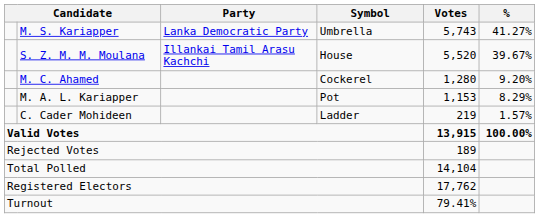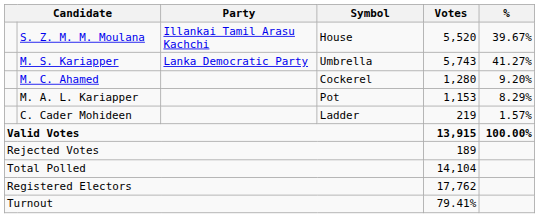 <table class="wikitable" border="1" style="text-align:right;">
 <tr>
 <th align=left colspan=2 width="180">Candidate</th>
 <th align=left width="180">Party</th>
 <th align=left width="120">Symbol</th>
 <th align=left width="60">Votes</th>
 <th align=left width="60">%</th>
 </tr>
 <tr>
 <td bgcolor=> </td>
+<td align=left><a href='#'>S. Z. M. M. Moulana</a></td>
+<td align=left><a href='#'>Illankai Tamil Arasu Kachchi</a></td>
+<td align=left>House</td>
+<td>5,520</td>
+<td>39.67%</td>
+</tr>
+<tr>
+<td bgcolor=> </td>
 <td align=left><a href='#'>M. S. Kariapper</a></td>
 <td align=left><a href='#'>Lanka Democratic Party</a></td>
 <td align=left>Umbrella</td>
 <td>5,743</td>
 <td>41.27%</td>
-</tr>
-<tr>
-<td bgcolor=> </td>
-<td align=left><a href='#'>S. Z. M. M. Moulana</a></td>
-<td align=left><a href='#'>Illankai Tamil Arasu Kachchi</a></td>
-<td align=left>House</td>
-<td>5,520</td>
-<td>39.67%</td>
 </tr>
 <tr>
 <td></td>
 <td align=left><a href='#'>M. C. Ahamed</a></td>
 <td></td>
 <td align=left>Cockerel</td>
 <td>1,280</td>
 <td>9.20%</td>
 </tr>
 <tr>
 <td></td>
 <td align=left>M. A. L. Kariapper</td>
 <td></td>
 <td align=left>Pot</td>
 <td>1,153</td>
 <td>8.29%</td>
 </tr>
 <tr>
 <td></td>
 <td align=left>C. Cader Mohideen</td>
 <td></td>
 <td align=left>Ladder</td>
 <td>219</td>
 <td>1.57%</td>
 </tr>
 <tr>
 <td align=left colspan=4><strong>Valid Votes</strong></td>
 <td><strong>13,915</strong></td>
 <td><strong>100.00%</strong></td>
 </tr>
 <tr>
 <td align=left colspan=4>Rejected Votes</td>
 <td>189</td>
 <td></td>
 </tr>
 <tr>
 <td align=left colspan=4>Total Polled</td>
 <td>14,104</td>
 <td></td>
 </tr>
 <tr>
 <td align=left colspan=4>Registered Electors</td>
 <td>17,762</td>
 <td></td>
 </tr>
 <tr>
 <td align=left colspan=4>Turnout</td>
 <td>79.41%</td>
 <td></td>
 </tr>
 </table>
